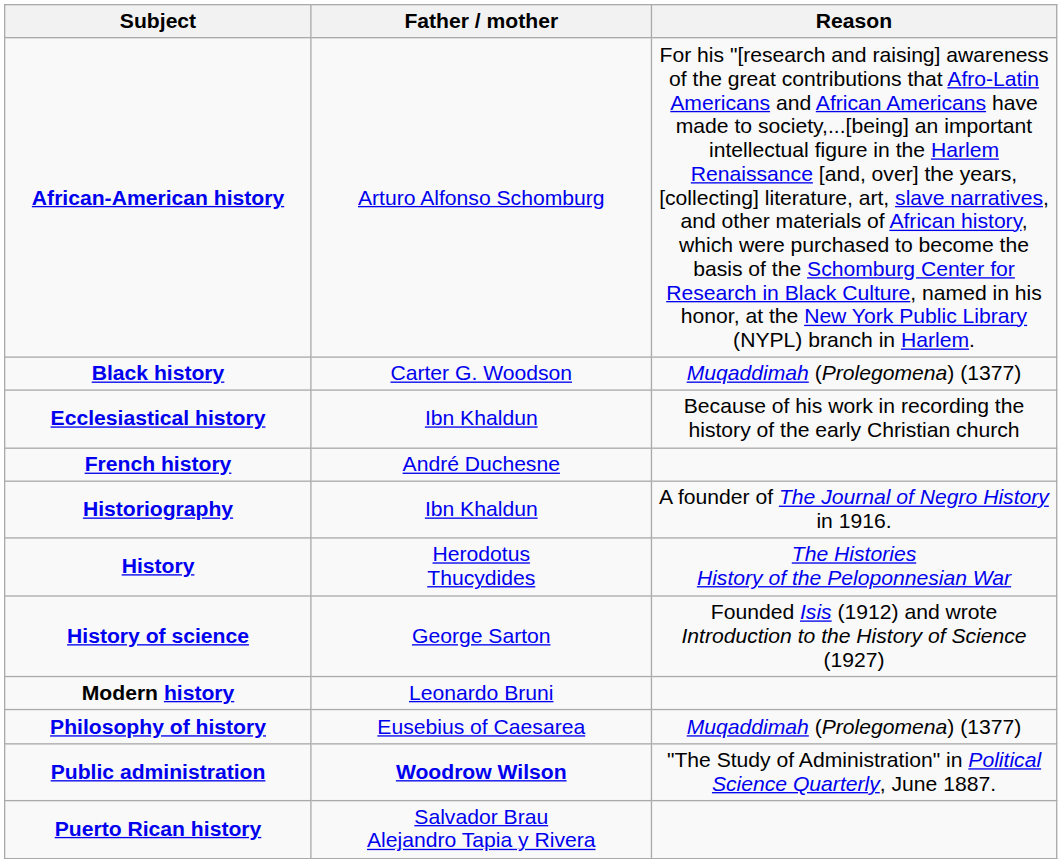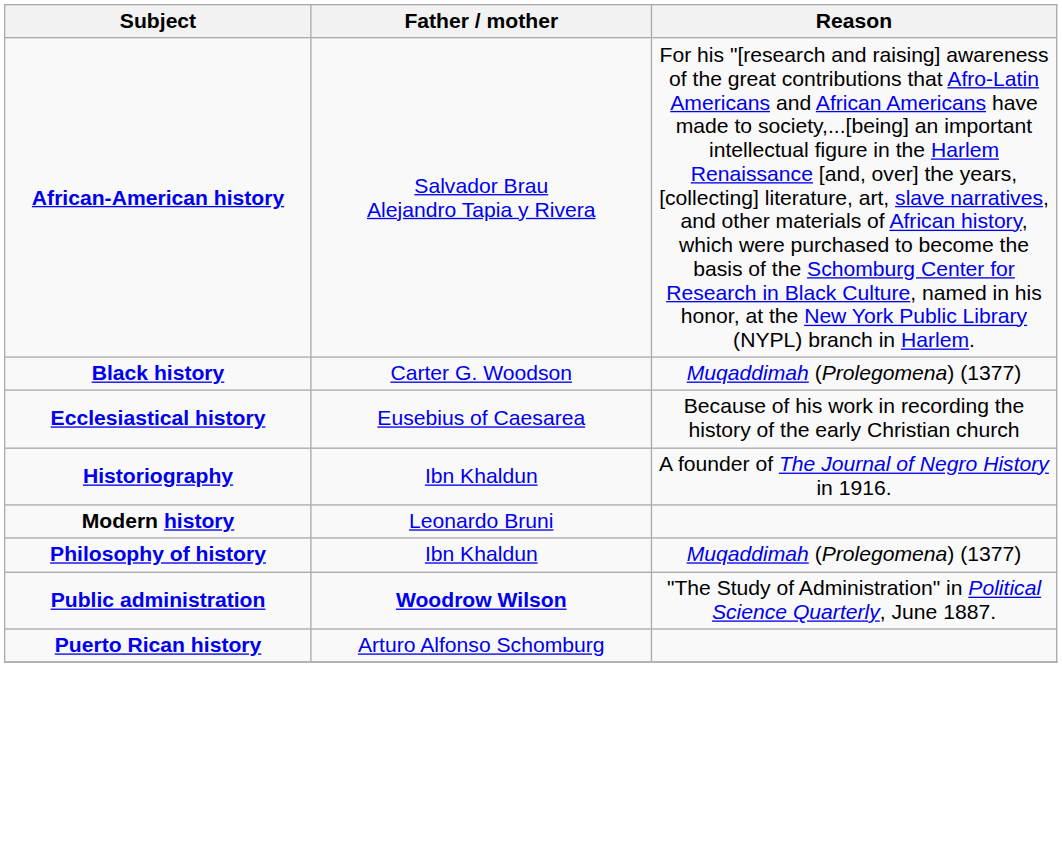 <table class="wikitable" style="text-align:center;">
 <tr>
 <th width="225px">Subject</th>
 <th width="250px">Father / mother</th>
 <th width="300px">Reason</th>
 </tr>
 <tr>
 <td><strong><a href='#'>African-American history</a></strong></td>
-<td><a href='#'>Arturo Alfonso Schomburg</a></td>
+<td><a href='#'>Salvador Brau</a><br><a href='#'>Alejandro Tapia y Rivera</a></td>
 <td>For his "[research and raising] awareness of the great contributions that <a href='#'>Afro-Latin Americans</a> and <a href='#'>African Americans</a> have made to society,...[being] an important intellectual figure in the <a href='#'>Harlem Renaissance</a> [and, over] the years, [collecting] literature, art, <a href='#'>slave narratives</a>, and other materials of <a href='#'>African history</a>, which were purchased to become the basis of the <a href='#'>Schomburg Center for Research in Black Culture</a>, named in his honor, at the <a href='#'>New York Public Library</a> (NYPL) branch in <a href='#'>Harlem</a>.</td>
 </tr>
 <tr>
 <td><strong><a href='#'>Black history</a></strong></td>
 <td><a href='#'>Carter G. Woodson</a></td>
 <td><em><a href='#'>Muqaddimah</a></em> (<em>Prolegomena</em>) (1377)</td>
 </tr>
 <tr>
 <td><strong><a href='#'>Ecclesiastical history</a></strong></td>
-<td><a href='#'>Ibn Khaldun</a></td>
+<td><a href='#'>Eusebius of Caesarea</a></td>
 <td>Because of his work in recording the history of the early Christian church</td>
-</tr>
-<tr>
-<td><strong><a href='#'>French history</a></strong></td>
-<td><a href='#'>André Duchesne</a></td>
-<td></td>
 </tr>
 <tr>
 <td><strong><a href='#'>Historiography</a></strong></td>
 <td><a href='#'>Ibn Khaldun</a></td>
 <td>A founder of <em><a href='#'>The Journal of Negro History</a></em> in 1916.</td>
-</tr>
-<tr>
-<td><strong><a href='#'>History</a></strong></td>
-<td><a href='#'>Herodotus</a><br><a href='#'>Thucydides</a></td>
-<td><em><a href='#'>The Histories</a></em><br><em><a href='#'>History of the Peloponnesian War</a></em></td>
-</tr>
-<tr>
-<td><strong><a href='#'>History of science</a></strong></td>
-<td><a href='#'>George Sarton</a></td>
-<td>Founded <em><a href='#'>Isis</a></em> (1912) and wrote <em>Introduction to the History of Science</em> (1927)</td>
 </tr>
 <tr>
 <td><strong>Modern <a href='#'>history</a></strong></td>
 <td><a href='#'>Leonardo Bruni</a></td>
 <td></td>
 </tr>
 <tr>
 <td><strong><a href='#'>Philosophy of history</a></strong></td>
-<td><a href='#'>Eusebius of Caesarea</a></td>
+<td><a href='#'>Ibn Khaldun</a></td>
 <td><em><a href='#'>Muqaddimah</a></em> (<em>Prolegomena</em>) (1377)</td>
 </tr>
 <tr>
 <td><strong><a href='#'>Public administration</a></strong></td>
 <td><strong><a href='#'>Woodrow Wilson</a></strong></td>
 <td>"The Study of Administration" in <em><a href='#'>Political Science Quarterly</a></em>, June 1887.</td>
 </tr>
 <tr>
 <td><a href='#'><strong>Puerto Rican history</strong></a></td>
-<td><a href='#'>Salvador Brau</a><br><a href='#'>Alejandro Tapia y Rivera</a></td>
+<td><a href='#'>Arturo Alfonso Schomburg</a></td>
 <td></td>
 </tr>
 <tr>
 </tr>
 </table>
